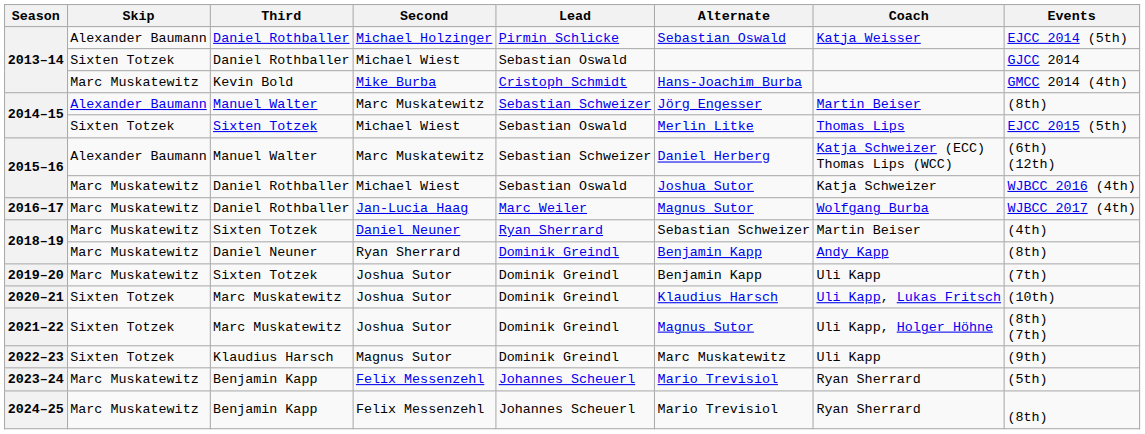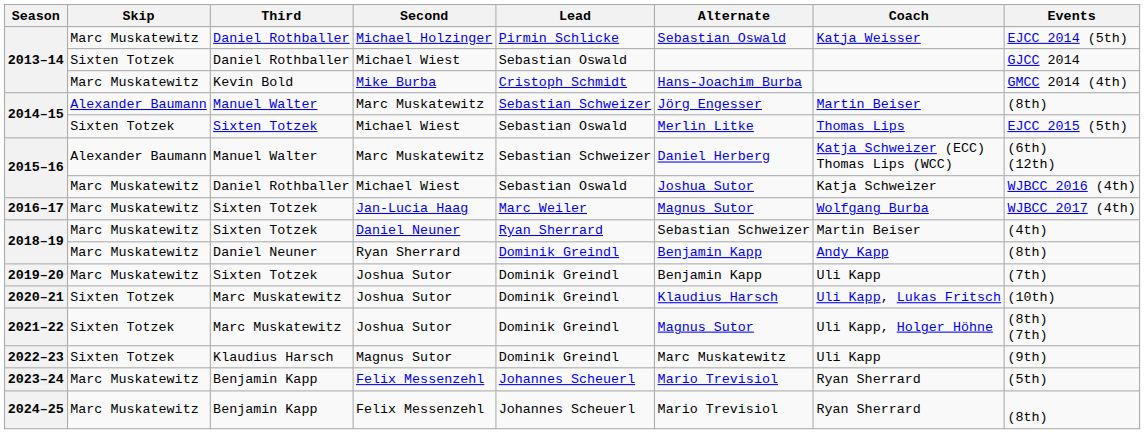 <table class="wikitable" style=font-size:98%;>
 <tr>
 <th scope="col">Season</th>
 <th scope="col">Skip</th>
 <th scope="col">Third</th>
 <th scope="col">Second</th>
 <th scope="col">Lead</th>
 <th scope="col">Alternate</th>
 <th scope="col">Coach</th>
 <th scope="col">Events</th>
 </tr>
 <tr>
 <th scope="row" rowspan=3>2013–14</th>
-<td>Alexander Baumann</td>
+<td>Marc Muskatewitz</td>
 <td><a href='#'>Daniel Rothballer</a></td>
 <td><a href='#'>Michael Holzinger</a></td>
 <td><a href='#'>Pirmin Schlicke</a></td>
 <td><a href='#'>Sebastian Oswald</a></td>
 <td><a href='#'>Katja Weisser</a></td>
 <td><a href='#'>EJCC 2014</a> (5th)</td>
 </tr>
 <tr>
 <td>Sixten Totzek</td>
 <td>Daniel Rothballer</td>
 <td>Michael Wiest</td>
 <td>Sebastian Oswald</td>
 <td></td>
 <td></td>
 <td><a href='#'>GJCC</a> 2014 </td>
 </tr>
 <tr>
 <td>Marc Muskatewitz</td>
 <td>Kevin Bold</td>
 <td><a href='#'>Mike Burba</a></td>
 <td><a href='#'>Cristoph Schmidt</a></td>
 <td><a href='#'>Hans-Joachim Burba</a></td>
 <td></td>
 <td><a href='#'>GMCC</a> 2014 (4th)</td>
 </tr>
 <tr>
 <th scope="row" rowspan=2>2014–15</th>
 <td><a href='#'>Alexander Baumann</a></td>
 <td><a href='#'>Manuel Walter</a></td>
 <td>Marc Muskatewitz</td>
 <td><a href='#'>Sebastian Schweizer</a></td>
 <td><a href='#'>Jörg Engesser</a></td>
 <td><a href='#'>Martin Beiser</a></td>
 <td> (8th)</td>
 </tr>
 <tr>
 <td>Sixten Totzek</td>
 <td><a href='#'>Sixten Totzek</a></td>
 <td>Michael Wiest</td>
 <td>Sebastian Oswald</td>
 <td><a href='#'>Merlin Litke</a></td>
 <td><a href='#'>Thomas Lips</a></td>
 <td><a href='#'>EJCC 2015</a> (5th)</td>
 </tr>
 <tr>
 <th scope="row" rowspan=2>2015–16</th>
 <td>Alexander Baumann</td>
 <td>Manuel Walter</td>
 <td>Marc Muskatewitz</td>
 <td>Sebastian Schweizer</td>
 <td><a href='#'>Daniel Herberg</a></td>
 <td><a href='#'>Katja Schweizer</a> (ECC) <br> Thomas Lips (WCC)</td>
 <td> (6th) <br>  (12th)</td>
 </tr>
 <tr>
 <td>Marc Muskatewitz</td>
 <td>Daniel Rothballer</td>
 <td>Michael Wiest</td>
 <td>Sebastian Oswald</td>
 <td><a href='#'>Joshua Sutor</a></td>
 <td>Katja Schweizer</td>
 <td><a href='#'>WJBCC 2016</a> (4th)</td>
 </tr>
 <tr>
 <th scope="row">2016–17</th>
 <td>Marc Muskatewitz</td>
-<td>Daniel Rothballer</td>
+<td>Sixten Totzek</td>
 <td><a href='#'>Jan-Lucia Haag</a></td>
 <td><a href='#'>Marc Weiler</a></td>
 <td><a href='#'>Magnus Sutor</a></td>
 <td><a href='#'>Wolfgang Burba</a></td>
 <td><a href='#'>WJBCC 2017</a> (4th)</td>
 </tr>
 <tr>
 <th scope="row" rowspan=2>2018–19</th>
 <td>Marc Muskatewitz</td>
 <td>Sixten Totzek</td>
 <td><a href='#'>Daniel Neuner</a></td>
 <td><a href='#'>Ryan Sherrard</a></td>
 <td>Sebastian Schweizer</td>
 <td>Martin Beiser</td>
 <td> (4th)</td>
 </tr>
 <tr>
 <td>Marc Muskatewitz</td>
 <td>Daniel Neuner</td>
 <td>Ryan Sherrard</td>
 <td><a href='#'>Dominik Greindl</a></td>
 <td><a href='#'>Benjamin Kapp</a></td>
 <td><a href='#'>Andy Kapp</a></td>
 <td> (8th)</td>
 </tr>
 <tr>
 <th scope="row">2019–20</th>
 <td>Marc Muskatewitz</td>
 <td>Sixten Totzek</td>
 <td>Joshua Sutor</td>
 <td>Dominik Greindl</td>
 <td>Benjamin Kapp</td>
 <td>Uli Kapp</td>
 <td> (7th)</td>
 </tr>
 <tr>
 <th scope="row">2020–21</th>
 <td>Sixten Totzek</td>
 <td>Marc Muskatewitz</td>
 <td>Joshua Sutor</td>
 <td>Dominik Greindl</td>
 <td><a href='#'>Klaudius Harsch</a></td>
 <td><a href='#'>Uli Kapp</a>, <a href='#'>Lukas Fritsch</a></td>
 <td> (10th)</td>
 </tr>
 <tr>
 <th scope="row">2021–22</th>
 <td>Sixten Totzek</td>
 <td>Marc Muskatewitz</td>
 <td>Joshua Sutor</td>
 <td>Dominik Greindl</td>
 <td><a href='#'>Magnus Sutor</a></td>
 <td>Uli Kapp, <a href='#'>Holger Höhne</a></td>
 <td> (8th) <br>  (7th)</td>
 </tr>
 <tr>
 <th scope="row">2022–23</th>
 <td>Sixten Totzek</td>
 <td>Klaudius Harsch</td>
 <td>Magnus Sutor</td>
 <td>Dominik Greindl</td>
 <td>Marc Muskatewitz</td>
 <td>Uli Kapp</td>
 <td> (9th)</td>
 </tr>
 <tr>
 <th scope="row">2023–24</th>
 <td>Marc Muskatewitz</td>
 <td>Benjamin Kapp</td>
 <td><a href='#'>Felix Messenzehl</a></td>
 <td><a href='#'>Johannes Scheuerl</a></td>
 <td><a href='#'>Mario Trevisiol</a></td>
 <td>Ryan Sherrard</td>
 <td> (5th)</td>
 </tr>
 <tr>
 <th scope="row">2024–25</th>
 <td>Marc Muskatewitz</td>
 <td>Benjamin Kapp</td>
 <td>Felix Messenzehl</td>
 <td>Johannes Scheuerl</td>
 <td>Mario Trevisiol</td>
 <td>Ryan Sherrard</td>
 <td>  <br>  (8th)</td>
 </tr>
 </table>
